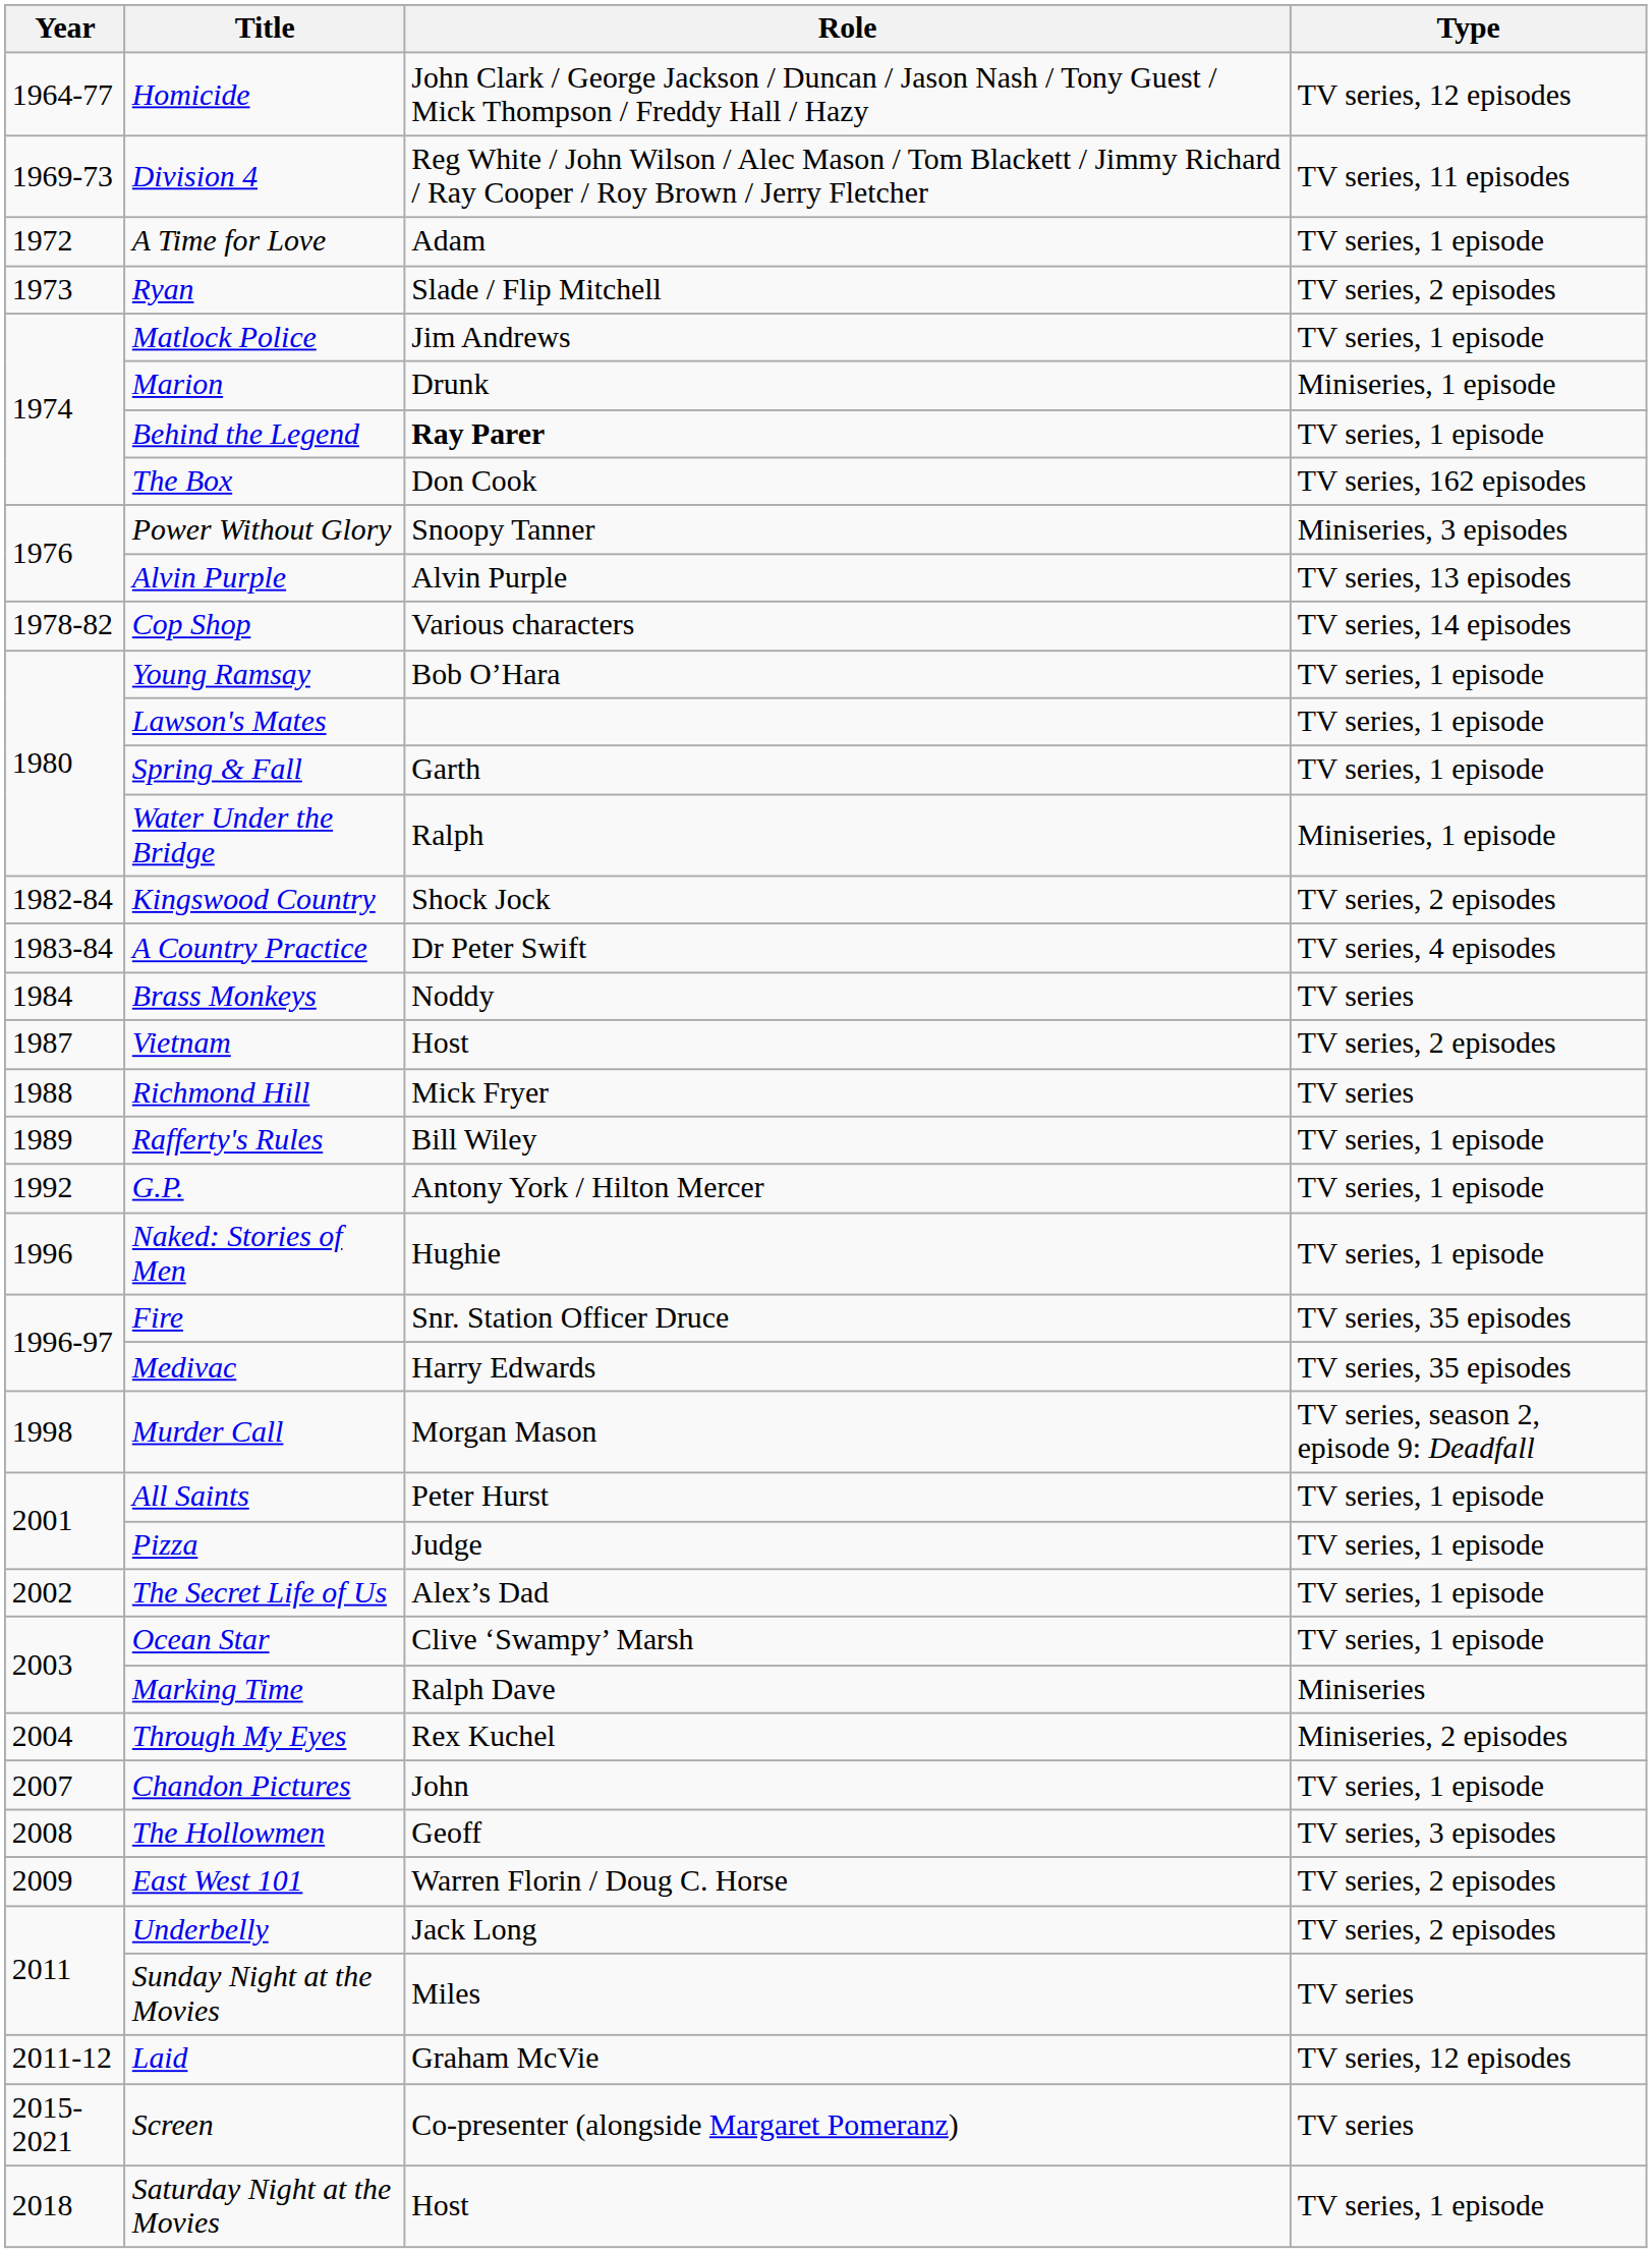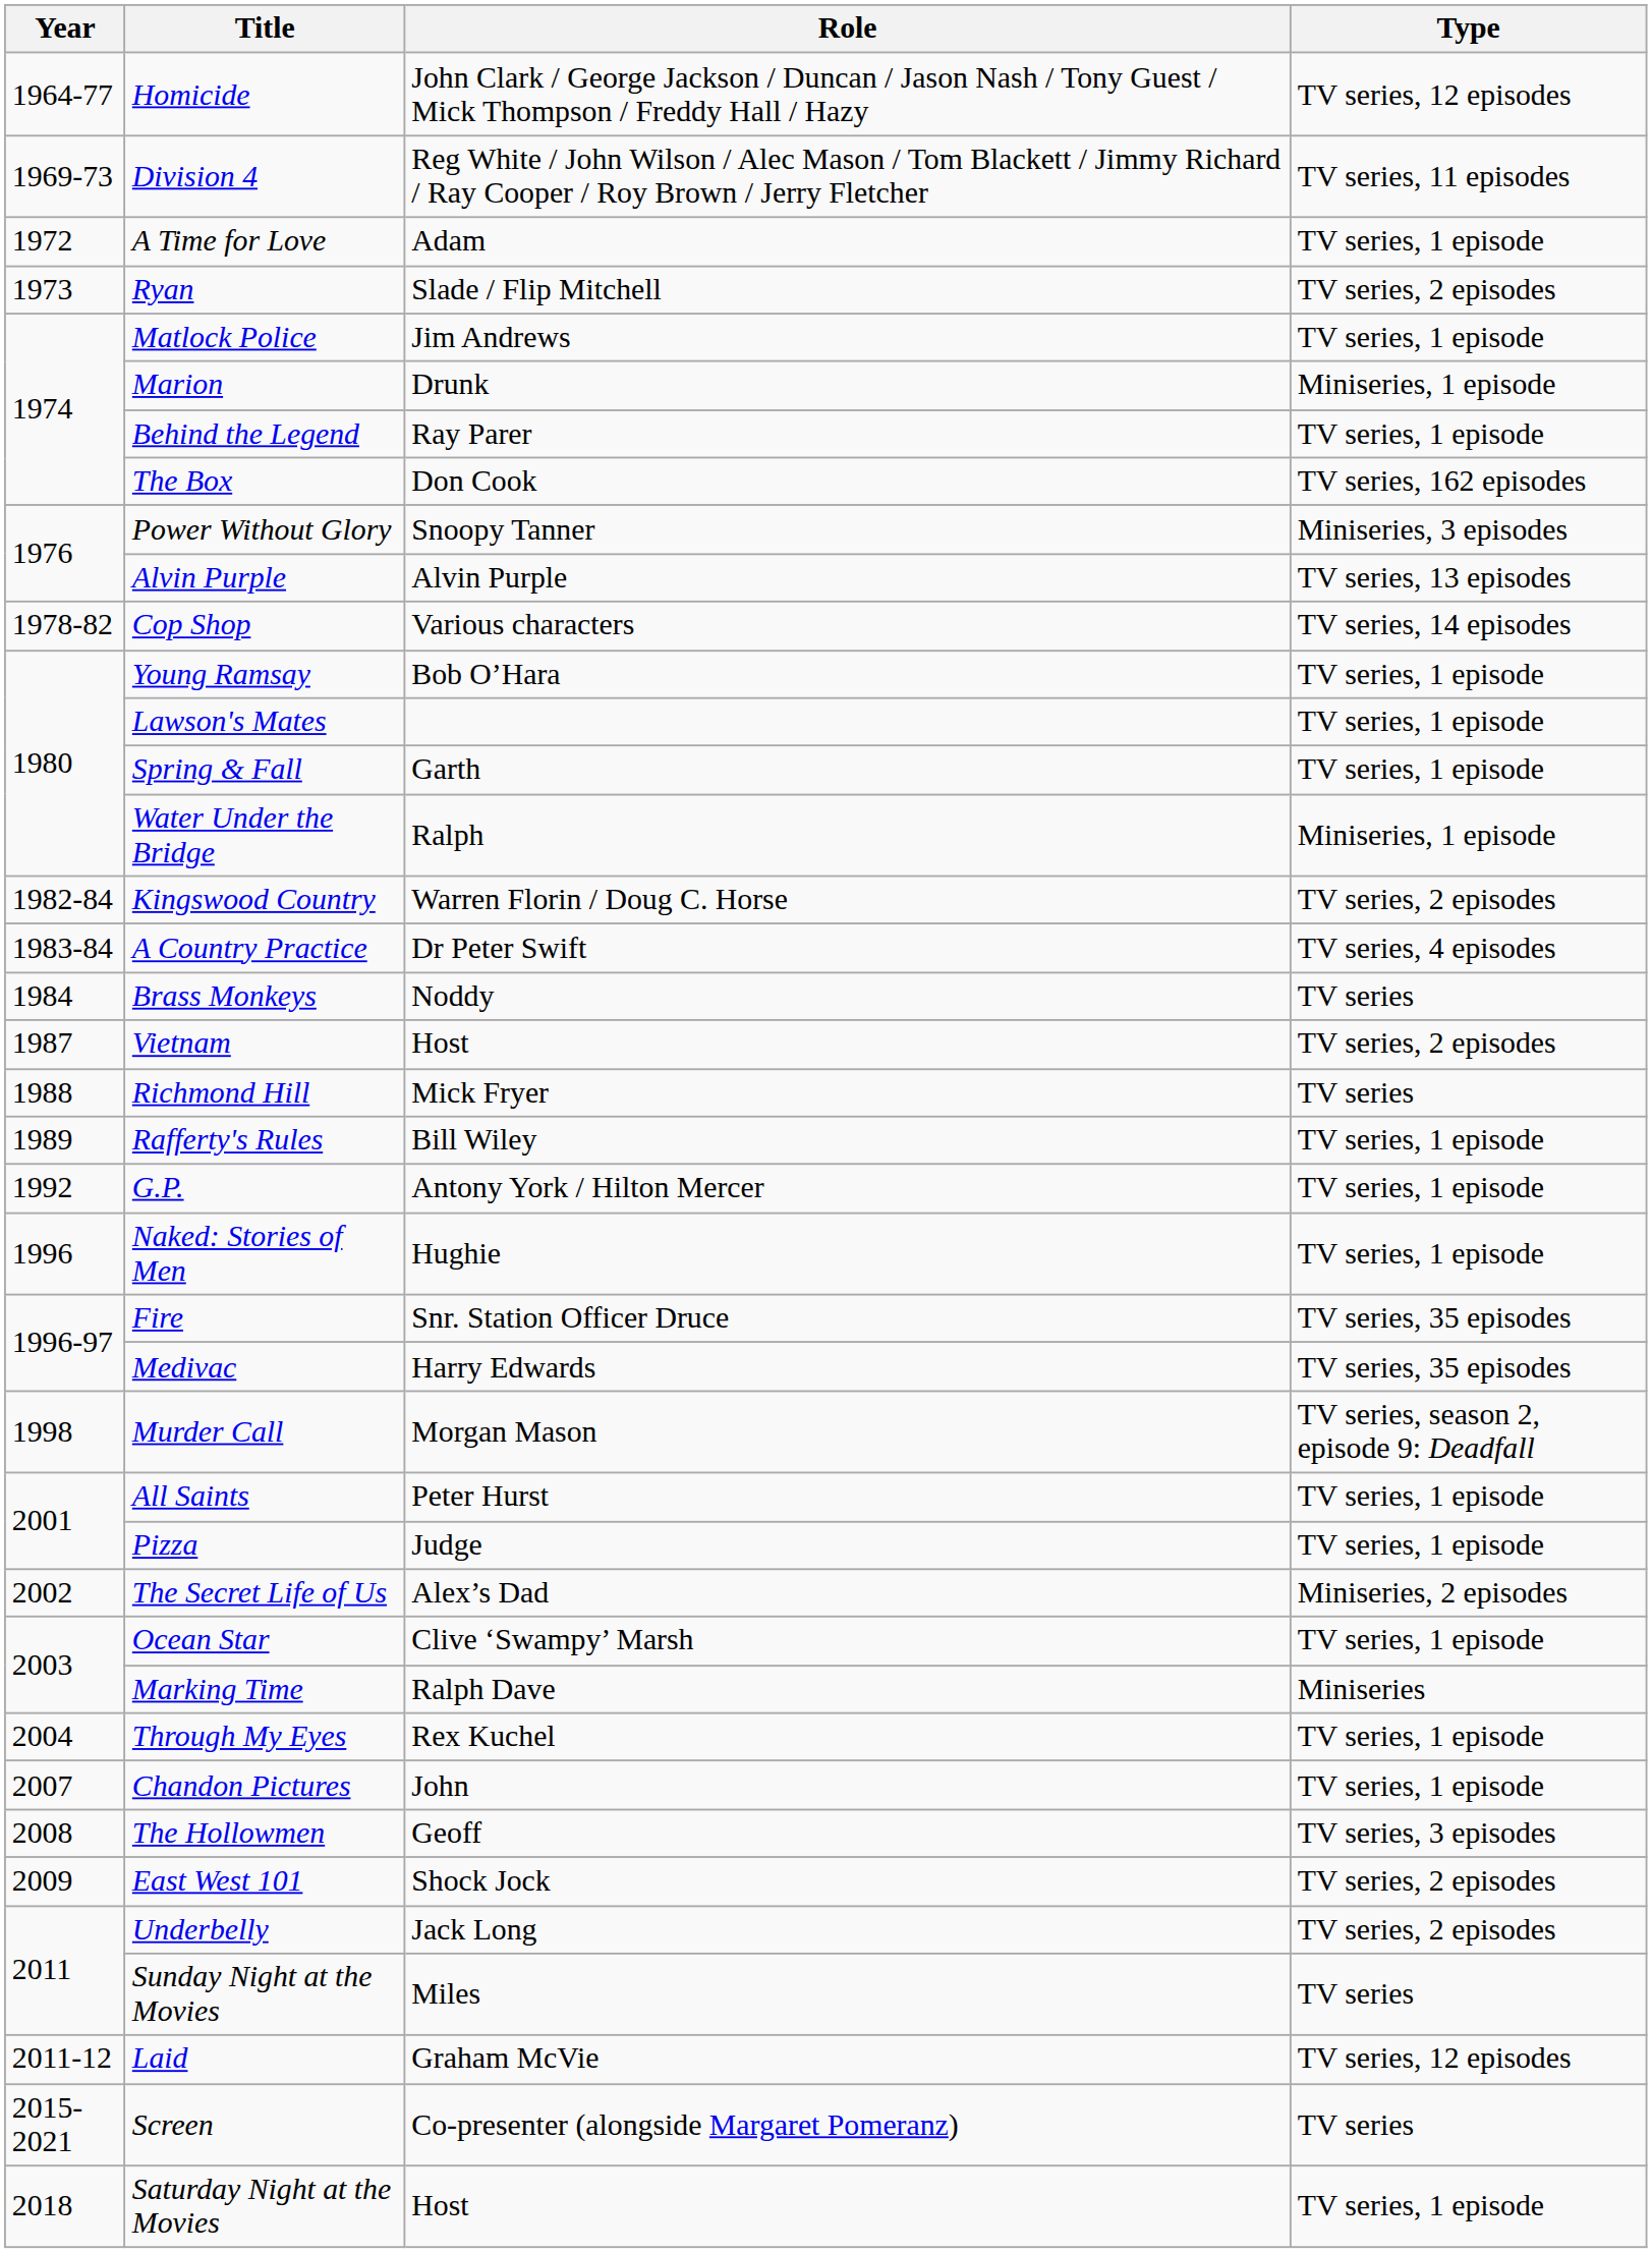 <table class="wikitable">
 <tr>
 <th>Year</th>
 <th>Title</th>
 <th>Role</th>
 <th>Type</th>
 </tr>
 <tr>
 <td>1964-77</td>
 <td><em><a href='#'>Homicide</a></em></td>
 <td>John Clark / George Jackson / Duncan / Jason Nash / Tony Guest / Mick Thompson / Freddy Hall / Hazy</td>
 <td>TV series, 12 episodes</td>
 </tr>
 <tr>
 <td>1969-73</td>
 <td><em><a href='#'>Division 4</a></em></td>
 <td>Reg White / John Wilson / Alec Mason / Tom Blackett / Jimmy Richard / Ray Cooper / Roy Brown / Jerry Fletcher</td>
 <td>TV series, 11 episodes</td>
 </tr>
 <tr>
 <td>1972</td>
 <td><em>A Time for Love</em></td>
 <td>Adam</td>
 <td>TV series, 1 episode</td>
 </tr>
 <tr>
 <td>1973</td>
 <td><em><a href='#'>Ryan</a></em></td>
 <td>Slade / Flip Mitchell</td>
 <td>TV series, 2 episodes</td>
 </tr>
 <tr>
 <td rowspan=4>1974</td>
 <td><em><a href='#'>Matlock Police</a></em></td>
 <td>Jim Andrews</td>
 <td>TV series, 1 episode</td>
 </tr>
 <tr>
 <td><em><a href='#'>Marion</a></em></td>
 <td>Drunk</td>
 <td>Miniseries, 1 episode</td>
 </tr>
 <tr>
 <td><em><a href='#'>Behind the Legend</a></em></td>
-<td><strong>Ray Parer</strong></td>
+<td>Ray Parer</td>
 <td>TV series, 1 episode</td>
 </tr>
 <tr>
 <td><em><a href='#'>The Box</a></em></td>
 <td>Don Cook</td>
 <td>TV series, 162 episodes</td>
 </tr>
 <tr>
 <td rowspan=2>1976</td>
 <td><em>Power Without Glory</em></td>
 <td>Snoopy Tanner</td>
 <td>Miniseries, 3 episodes</td>
 </tr>
 <tr>
 <td><em><a href='#'>Alvin Purple</a></em></td>
 <td>Alvin Purple</td>
 <td>TV series, 13 episodes</td>
 </tr>
 <tr>
 <td>1978-82</td>
 <td><em><a href='#'>Cop Shop</a></em></td>
 <td>Various characters</td>
 <td>TV series, 14 episodes</td>
 </tr>
 <tr>
 <td rowspan=4>1980</td>
 <td><em><a href='#'>Young Ramsay</a></em></td>
 <td>Bob O’Hara</td>
 <td>TV series, 1 episode</td>
 </tr>
 <tr>
 <td><em><a href='#'>Lawson's Mates</a></em></td>
 <td></td>
 <td>TV series, 1 episode</td>
 </tr>
 <tr>
 <td><em><a href='#'>Spring & Fall</a></em></td>
 <td>Garth</td>
 <td>TV series, 1 episode</td>
 </tr>
 <tr>
 <td><em><a href='#'>Water Under the Bridge</a></em></td>
 <td>Ralph</td>
 <td>Miniseries, 1 episode</td>
 </tr>
 <tr>
 <td>1982-84</td>
 <td><em><a href='#'>Kingswood Country</a></em></td>
-<td>Shock Jock</td>
+<td>Warren Florin / Doug C. Horse</td>
 <td>TV series, 2 episodes</td>
 </tr>
 <tr>
 <td>1983-84</td>
 <td><em><a href='#'>A Country Practice</a></em></td>
 <td>Dr Peter Swift</td>
 <td>TV series, 4 episodes</td>
 </tr>
 <tr>
 <td>1984</td>
 <td><em><a href='#'>Brass Monkeys</a></em></td>
 <td>Noddy</td>
 <td>TV series</td>
 </tr>
 <tr>
 <td>1987</td>
 <td><em><a href='#'>Vietnam</a></em></td>
 <td>Host</td>
 <td>TV series, 2 episodes</td>
 </tr>
 <tr>
 <td>1988</td>
 <td><em><a href='#'>Richmond Hill</a></em></td>
 <td>Mick Fryer</td>
 <td>TV series</td>
 </tr>
 <tr>
 <td>1989</td>
 <td><em><a href='#'>Rafferty's Rules</a></em></td>
 <td>Bill Wiley</td>
 <td>TV series, 1 episode</td>
 </tr>
 <tr>
 <td>1992</td>
 <td><em><a href='#'>G.P.</a></em></td>
 <td>Antony York / Hilton Mercer</td>
 <td>TV series, 1 episode</td>
 </tr>
 <tr>
 <td>1996</td>
 <td><em><a href='#'>Naked: Stories of Men</a></em></td>
 <td>Hughie</td>
 <td>TV series, 1 episode</td>
 </tr>
 <tr>
 <td rowspan=2>1996-97</td>
 <td><em><a href='#'>Fire</a></em></td>
 <td>Snr. Station Officer Druce</td>
 <td>TV series, 35 episodes</td>
 </tr>
 <tr>
 <td><em><a href='#'>Medivac</a></em></td>
 <td>Harry Edwards</td>
 <td>TV series, 35 episodes</td>
 </tr>
 <tr>
 <td>1998</td>
 <td><em><a href='#'>Murder Call</a></em></td>
 <td>Morgan Mason</td>
 <td>TV series, season 2, episode 9: <em>Deadfall</em></td>
 </tr>
 <tr>
 <td rowspan=2>2001</td>
 <td><em><a href='#'>All Saints</a></em></td>
 <td>Peter Hurst</td>
 <td>TV series, 1 episode</td>
 </tr>
 <tr>
 <td><em><a href='#'>Pizza</a></em></td>
 <td>Judge</td>
 <td>TV series, 1 episode</td>
 </tr>
 <tr>
 <td>2002</td>
 <td><em><a href='#'>The Secret Life of Us</a></em></td>
 <td>Alex’s Dad</td>
-<td>TV series, 1 episode</td>
+<td>Miniseries, 2 episodes</td>
 </tr>
 <tr>
 <td rowspan=2>2003</td>
 <td><em><a href='#'>Ocean Star</a></em></td>
 <td>Clive ‘Swampy’ Marsh</td>
 <td>TV series, 1 episode</td>
 </tr>
 <tr>
 <td><em><a href='#'>Marking Time</a></em></td>
 <td>Ralph Dave</td>
 <td>Miniseries</td>
 </tr>
 <tr>
 <td>2004</td>
 <td><em><a href='#'>Through My Eyes</a></em></td>
 <td>Rex Kuchel</td>
-<td>Miniseries, 2 episodes</td>
+<td>TV series, 1 episode</td>
 </tr>
 <tr>
 <td>2007</td>
 <td><em><a href='#'>Chandon Pictures</a></em></td>
 <td>John</td>
 <td>TV series, 1 episode</td>
 </tr>
 <tr>
 <td>2008</td>
 <td><em><a href='#'>The Hollowmen</a></em></td>
 <td>Geoff</td>
 <td>TV series, 3 episodes</td>
 </tr>
 <tr>
 <td>2009</td>
 <td><em><a href='#'>East West 101</a></em></td>
-<td>Warren Florin / Doug C. Horse</td>
+<td>Shock Jock</td>
 <td>TV series, 2 episodes</td>
 </tr>
 <tr>
 <td rowspan=2>2011</td>
 <td><em><a href='#'>Underbelly</a></em></td>
 <td>Jack Long</td>
 <td>TV series, 2 episodes</td>
 </tr>
 <tr>
 <td><em>Sunday Night at the Movies</em></td>
 <td>Miles</td>
 <td>TV series</td>
 </tr>
 <tr>
 <td>2011-12</td>
 <td><em><a href='#'>Laid</a></em></td>
 <td>Graham McVie</td>
 <td>TV series, 12 episodes</td>
 </tr>
 <tr>
 <td>2015-2021</td>
 <td><em>Screen</em></td>
 <td>Co-presenter (alongside <a href='#'>Margaret Pomeranz</a>)</td>
 <td>TV series</td>
 </tr>
 <tr>
 <td>2018</td>
 <td><em>Saturday Night at the Movies</em></td>
 <td>Host</td>
 <td>TV series, 1 episode</td>
 </tr>
 </table>
